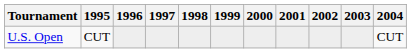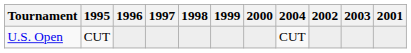 <table class="wikitable" style="font-size:95%;text-align:center;">
 <tr>
 <th>Tournament</th>
 <th>1995</th>
 <th>1996</th>
 <th>1997</th>
 <th>1998</th>
 <th>1999</th>
 <th>2000</th>
-<th>2001</th>
+<th>2004</th>
 <th>2002</th>
 <th>2003</th>
-<th>2004</th>
+<th>2001</th>
 </tr>
 <tr>
 <td align=left><a href='#'>U.S. Open</a></td>
 <td>CUT</td>
 <td style="background:#eeeeee;"></td>
 <td style="background:#eeeeee;"></td>
 <td style="background:#eeeeee;"></td>
 <td style="background:#eeeeee;"></td>
 <td style="background:#eeeeee;"></td>
+<td>CUT</td>
 <td style="background:#eeeeee;"></td>
 <td style="background:#eeeeee;"></td>
 <td style="background:#eeeeee;"></td>
-<td>CUT</td>
 </tr>
 </table>
